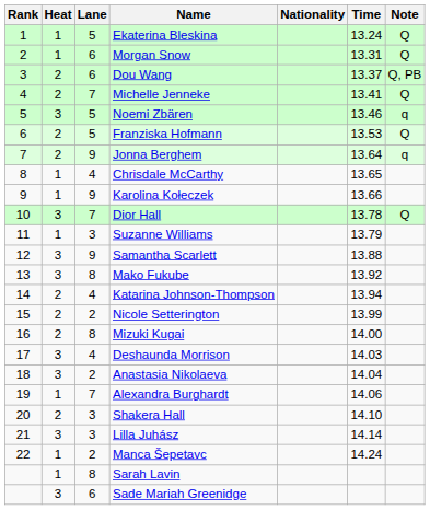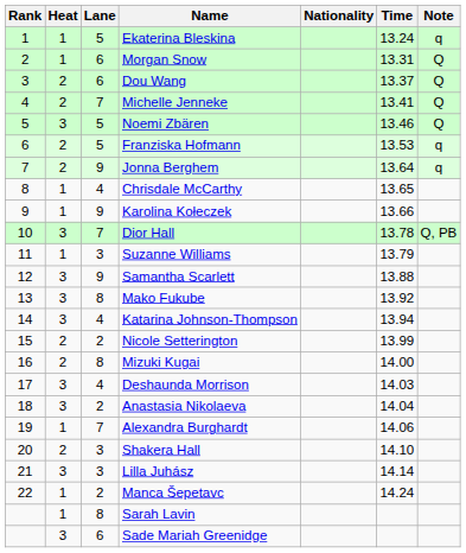 <table class="wikitable sortable" style="text-align:center">
 <tr>
 <th>Rank</th>
 <th>Heat</th>
 <th>Lane</th>
 <th>Name</th>
 <th>Nationality</th>
 <th>Time</th>
 <th>Note</th>
 </tr>
 <tr bgcolor=ccffcc>
 <td>1</td>
 <td>1</td>
 <td>5</td>
 <td align=left><a href='#'>Ekaterina Bleskina</a></td>
 <td align=left></td>
 <td>13.24</td>
-<td>Q</td>
+<td>q</td>
 </tr>
 <tr bgcolor=ccffcc>
 <td>2</td>
 <td>1</td>
 <td>6</td>
 <td align=left><a href='#'>Morgan Snow</a></td>
 <td align=left></td>
 <td>13.31</td>
 <td>Q</td>
 </tr>
 <tr bgcolor=ccffcc>
 <td>3</td>
 <td>2</td>
 <td>6</td>
 <td align=left><a href='#'>Dou Wang</a></td>
 <td align=left></td>
 <td>13.37</td>
-<td>Q, PB</td>
+<td>Q</td>
 </tr>
 <tr bgcolor=ccffcc>
 <td>4</td>
 <td>2</td>
 <td>7</td>
 <td align=left><a href='#'>Michelle Jenneke</a></td>
 <td align=left></td>
 <td>13.41</td>
 <td>Q</td>
 </tr>
 <tr bgcolor=ccffcc>
 <td>5</td>
 <td>3</td>
 <td>5</td>
 <td align=left><a href='#'>Noemi Zbären</a></td>
 <td align=left></td>
 <td>13.46</td>
-<td>q</td>
+<td>Q</td>
 </tr>
 <tr bgcolor=ddffdd>
 <td>6</td>
 <td>2</td>
 <td>5</td>
 <td align=left><a href='#'>Franziska Hofmann</a></td>
 <td align=left></td>
 <td>13.53</td>
-<td>Q</td>
+<td>q</td>
 </tr>
 <tr bgcolor=ddffdd>
 <td>7</td>
 <td>2</td>
 <td>9</td>
 <td align=left><a href='#'>Jonna Berghem</a></td>
 <td align=left></td>
 <td>13.64</td>
 <td>q</td>
 </tr>
 <tr>
 <td>8</td>
 <td>1</td>
 <td>4</td>
 <td align=left><a href='#'>Chrisdale McCarthy</a></td>
 <td align=left></td>
 <td>13.65</td>
 <td></td>
 </tr>
 <tr>
 <td>9</td>
 <td>1</td>
 <td>9</td>
 <td align=left><a href='#'>Karolina Kołeczek</a></td>
 <td align=left></td>
 <td>13.66</td>
 <td></td>
 </tr>
 <tr bgcolor=ccffcc>
 <td>10</td>
 <td>3</td>
 <td>7</td>
 <td align=left><a href='#'>Dior Hall</a></td>
 <td align=left></td>
 <td>13.78</td>
-<td>Q</td>
+<td>Q, PB</td>
 </tr>
 <tr>
 <td>11</td>
 <td>1</td>
 <td>3</td>
 <td align=left><a href='#'>Suzanne Williams</a></td>
 <td align=left></td>
 <td>13.79</td>
 <td></td>
 </tr>
 <tr>
 <td>12</td>
 <td>3</td>
 <td>9</td>
 <td align=left><a href='#'>Samantha Scarlett</a></td>
 <td align=left></td>
 <td>13.88</td>
 <td></td>
 </tr>
 <tr>
 <td>13</td>
 <td>3</td>
 <td>8</td>
 <td align=left><a href='#'>Mako Fukube</a></td>
 <td align=left></td>
 <td>13.92</td>
 <td></td>
 </tr>
 <tr>
 <td>14</td>
-<td>2</td>
+<td>3</td>
 <td>4</td>
 <td align=left><a href='#'>Katarina Johnson-Thompson</a></td>
 <td align=left></td>
 <td>13.94</td>
 <td></td>
 </tr>
 <tr>
 <td>15</td>
 <td>2</td>
 <td>2</td>
 <td align=left><a href='#'>Nicole Setterington</a></td>
 <td align=left></td>
 <td>13.99</td>
 <td></td>
 </tr>
 <tr>
 <td>16</td>
 <td>2</td>
 <td>8</td>
 <td align=left><a href='#'>Mizuki Kugai</a></td>
 <td align=left></td>
 <td>14.00</td>
 <td></td>
 </tr>
 <tr>
 <td>17</td>
 <td>3</td>
 <td>4</td>
 <td align=left><a href='#'>Deshaunda Morrison</a></td>
 <td align=left></td>
 <td>14.03</td>
 <td></td>
 </tr>
 <tr>
 <td>18</td>
 <td>3</td>
 <td>2</td>
 <td align=left><a href='#'>Anastasia Nikolaeva</a></td>
 <td align=left></td>
 <td>14.04</td>
 <td></td>
 </tr>
 <tr>
 <td>19</td>
 <td>1</td>
 <td>7</td>
 <td align=left><a href='#'>Alexandra Burghardt</a></td>
 <td align=left></td>
 <td>14.06</td>
 <td></td>
 </tr>
 <tr>
 <td>20</td>
 <td>2</td>
 <td>3</td>
 <td align=left><a href='#'>Shakera Hall</a></td>
 <td align=left></td>
 <td>14.10</td>
 <td></td>
 </tr>
 <tr>
 <td>21</td>
 <td>3</td>
 <td>3</td>
 <td align=left><a href='#'>Lilla Juhász</a></td>
 <td align=left></td>
 <td>14.14</td>
 <td></td>
 </tr>
 <tr>
 <td>22</td>
 <td>1</td>
 <td>2</td>
 <td align=left><a href='#'>Manca Šepetavc</a></td>
 <td align=left></td>
 <td>14.24</td>
 <td></td>
 </tr>
 <tr>
 <td></td>
 <td>1</td>
 <td>8</td>
 <td align=left><a href='#'>Sarah Lavin</a></td>
 <td align=left></td>
 <td></td>
 <td></td>
 </tr>
 <tr>
 <td></td>
 <td>3</td>
 <td>6</td>
 <td align=left><a href='#'>Sade Mariah Greenidge</a></td>
 <td align=left></td>
 <td></td>
 <td></td>
 </tr>
 </table>
